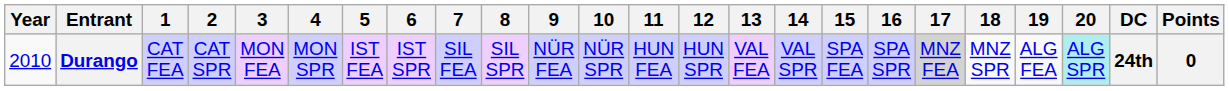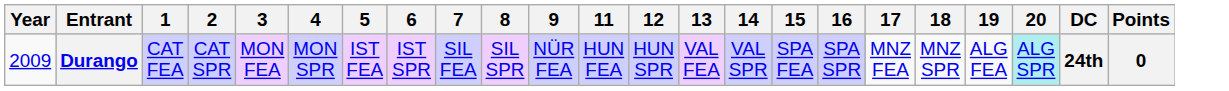 <table class="wikitable" style="text-align:center; font-size:85%">
 <tr>
 <th>Year</th>
 <th>Entrant</th>
 <th>1</th>
 <th>2</th>
 <th>3</th>
 <th>4</th>
 <th>5</th>
 <th>6</th>
 <th>7</th>
 <th>8</th>
 <th>9</th>
-<th>10</th>
 <th>11</th>
 <th>12</th>
 <th>13</th>
 <th>14</th>
 <th>15</th>
 <th>16</th>
 <th>17</th>
 <th>18</th>
 <th>19</th>
 <th>20</th>
 <th>DC</th>
 <th>Points</th>
 </tr>
 <tr>
-<td><a href='#'>2010</a></td>
+<td><a href='#'>2009</a></td>
 <th><a href='#'>Durango</a></th>
 <td style="background:#cfcfff;"><a href='#'>CAT<br>FEA</a><br></td>
 <td style="background:#cfcfff;"><a href='#'>CAT<br>SPR</a><br></td>
 <td style="background:#efcfff;"><a href='#'>MON<br>FEA</a><br></td>
 <td style="background:#cfcfff;"><a href='#'>MON<br>SPR</a><br></td>
 <td style="background:#EFCFFF;"><a href='#'>IST<br>FEA</a><br></td>
 <td style="background:#EFCFFF;"><a href='#'>IST<br>SPR</a><br></td>
 <td style="background:#cfcfff;"><a href='#'>SIL<br>FEA</a><br></td>
 <td style="background:#EFCFFF;"><a href='#'>SIL<br>SPR</a><br></td>
 <td style="background:#cfcfff;"><a href='#'>NÜR<br>FEA</a><br></td>
-<td style="background:#cfcfff;"><a href='#'>NÜR<br>SPR</a><br></td>
 <td style="background:#cfcfff;"><a href='#'>HUN<br>FEA</a><br></td>
 <td style="background:#cfcfff;"><a href='#'>HUN<br>SPR</a><br></td>
 <td style="background:#EFCFFF;"><a href='#'>VAL<br>FEA</a><br></td>
 <td style="background:#cfcfff;"><a href='#'>VAL<br>SPR</a><br></td>
 <td style="background:#cfcfff;"><a href='#'>SPA<br>FEA</a><br></td>
 <td style="background:#cfcfff;"><a href='#'>SPA<br>SPR</a><br></td>
-<td style="background: lightgrey;"><a href='#'>MNZ<br>FEA</a></td>
+<td><a href='#'>MNZ<br>FEA</a></td>
 <td><a href='#'>MNZ<br>SPR</a></td>
 <td><a href='#'>ALG<br>FEA</a></td>
 <td style="background: paleturquoise;"><a href='#'>ALG<br>SPR</a></td>
 <th>24th</th>
 <th>0</th>
 </tr>
 </table>
